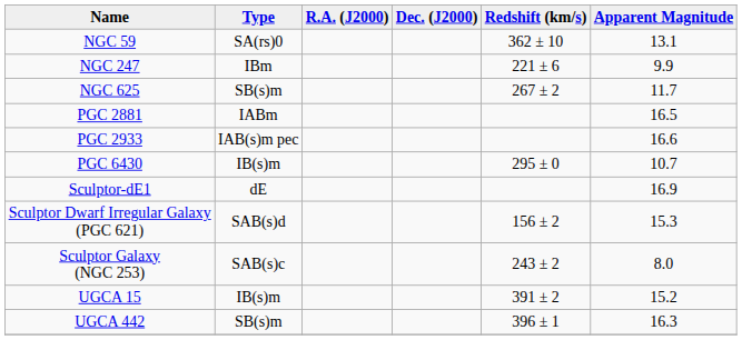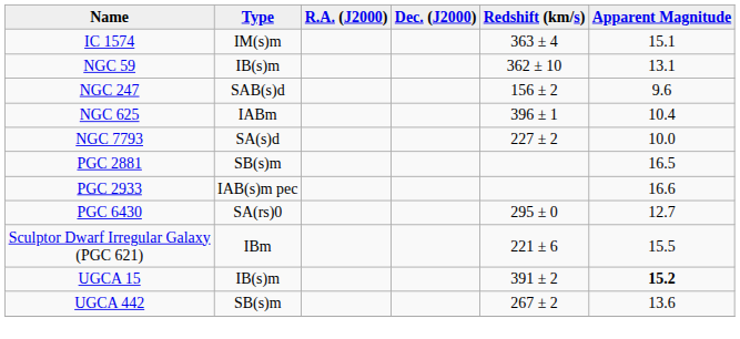 <table class="wikitable" style="text-align:center;border-collapse:collapse;" cellpadding="2">
 <tr>
 <th style="background:#efefef;">Name</th>
 <th style="background:#efefef;"><a href='#'>Type</a></th>
 <th style="background:#efefef;"><a href='#'>R.A.</a> (<a href='#'>J2000</a>)</th>
 <th style="background:#efefef;"><a href='#'>Dec.</a> (<a href='#'>J2000</a>)</th>
 <th style="background:#efefef;"><a href='#'>Redshift</a> (km/<a href='#'>s</a>)</th>
 <th style="background:#efefef;"><a href='#'>Apparent Magnitude</a></th>
 </tr>
 <tr>
+<td><a href='#'>IC 1574</a></td>
+<td>IM(s)m</td>
+<td></td>
+<td></td>
+<td>363 ± 4</td>
+<td>15.1</td>
+</tr>
+<tr>
 <td><a href='#'>NGC 59</a></td>
-<td>SA(rs)0</td>
+<td>IB(s)m</td>
 <td></td>
 <td></td>
 <td>362 ± 10</td>
 <td>13.1</td>
 </tr>
 <tr>
 <td><a href='#'>NGC 247</a></td>
-<td>IBm</td>
+<td>SAB(s)d</td>
 <td></td>
 <td></td>
-<td>221 ± 6</td>
-<td>9.9</td>
+<td>156 ± 2</td>
+<td>9.6</td>
 </tr>
 <tr>
 <td><a href='#'>NGC 625</a></td>
-<td>SB(s)m</td>
+<td>IABm</td>
 <td></td>
 <td></td>
-<td>267 ± 2</td>
-<td>11.7</td>
+<td>396 ± 1</td>
+<td>10.4</td>
+</tr>
+<tr>
+<td><a href='#'>NGC 7793</a></td>
+<td>SA(s)d</td>
+<td></td>
+<td></td>
+<td>227 ± 2</td>
+<td>10.0</td>
 </tr>
 <tr>
 <td><a href='#'>PGC 2881</a></td>
-<td>IABm</td>
+<td>SB(s)m</td>
 <td></td>
 <td></td>
 <td></td>
 <td>16.5</td>
 </tr>
 <tr>
 <td><a href='#'>PGC 2933</a></td>
 <td>IAB(s)m pec</td>
 <td></td>
 <td></td>
 <td></td>
 <td>16.6</td>
 </tr>
 <tr>
 <td><a href='#'>PGC 6430</a></td>
-<td>IB(s)m</td>
+<td>SA(rs)0</td>
 <td></td>
 <td></td>
 <td>295 ± 0</td>
-<td>10.7</td>
-</tr>
-<tr>
-<td><a href='#'>Sculptor-dE1</a></td>
-<td>dE</td>
-<td></td>
-<td></td>
-<td></td>
-<td>16.9</td>
+<td>12.7</td>
 </tr>
 <tr>
 <td><a href='#'>Sculptor Dwarf Irregular Galaxy</a><br>(PGC 621)</td>
-<td>SAB(s)d</td>
+<td>IBm</td>
 <td></td>
 <td></td>
-<td>156 ± 2</td>
-<td>15.3</td>
-</tr>
-<tr>
-<td><a href='#'>Sculptor Galaxy</a><br>(NGC 253)</td>
-<td>SAB(s)c</td>
-<td></td>
-<td></td>
-<td>243 ± 2</td>
-<td>8.0</td>
+<td>221 ± 6</td>
+<td>15.5</td>
 </tr>
 <tr>
 <td><a href='#'>UGCA 15</a></td>
 <td>IB(s)m</td>
 <td></td>
 <td></td>
 <td>391 ± 2</td>
-<td>15.2</td>
+<td><strong>15.2</strong></td>
 </tr>
 <tr>
 <td><a href='#'>UGCA 442</a></td>
 <td>SB(s)m</td>
 <td></td>
 <td></td>
-<td>396 ± 1</td>
-<td>16.3</td>
+<td>267 ± 2</td>
+<td>13.6</td>
 </tr>
 <tr>
 </tr>
 </table>
